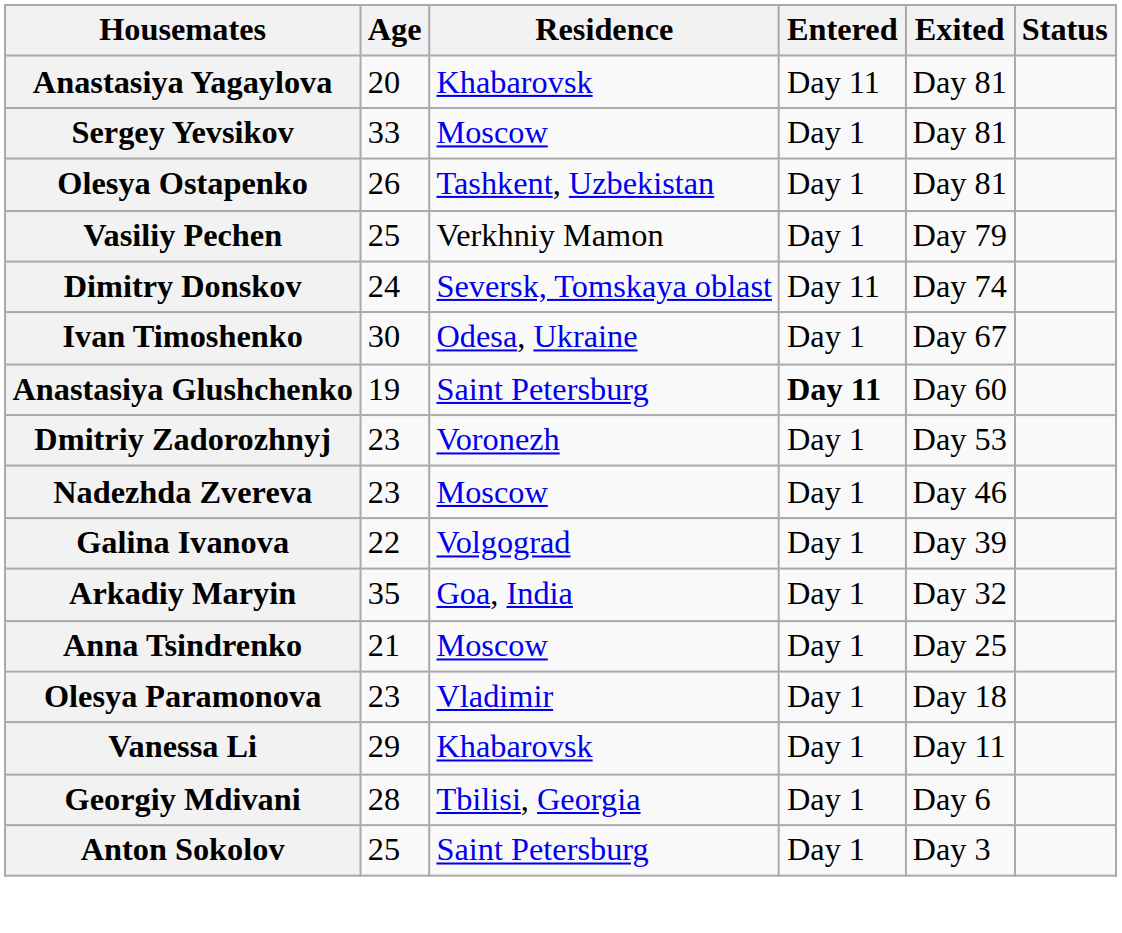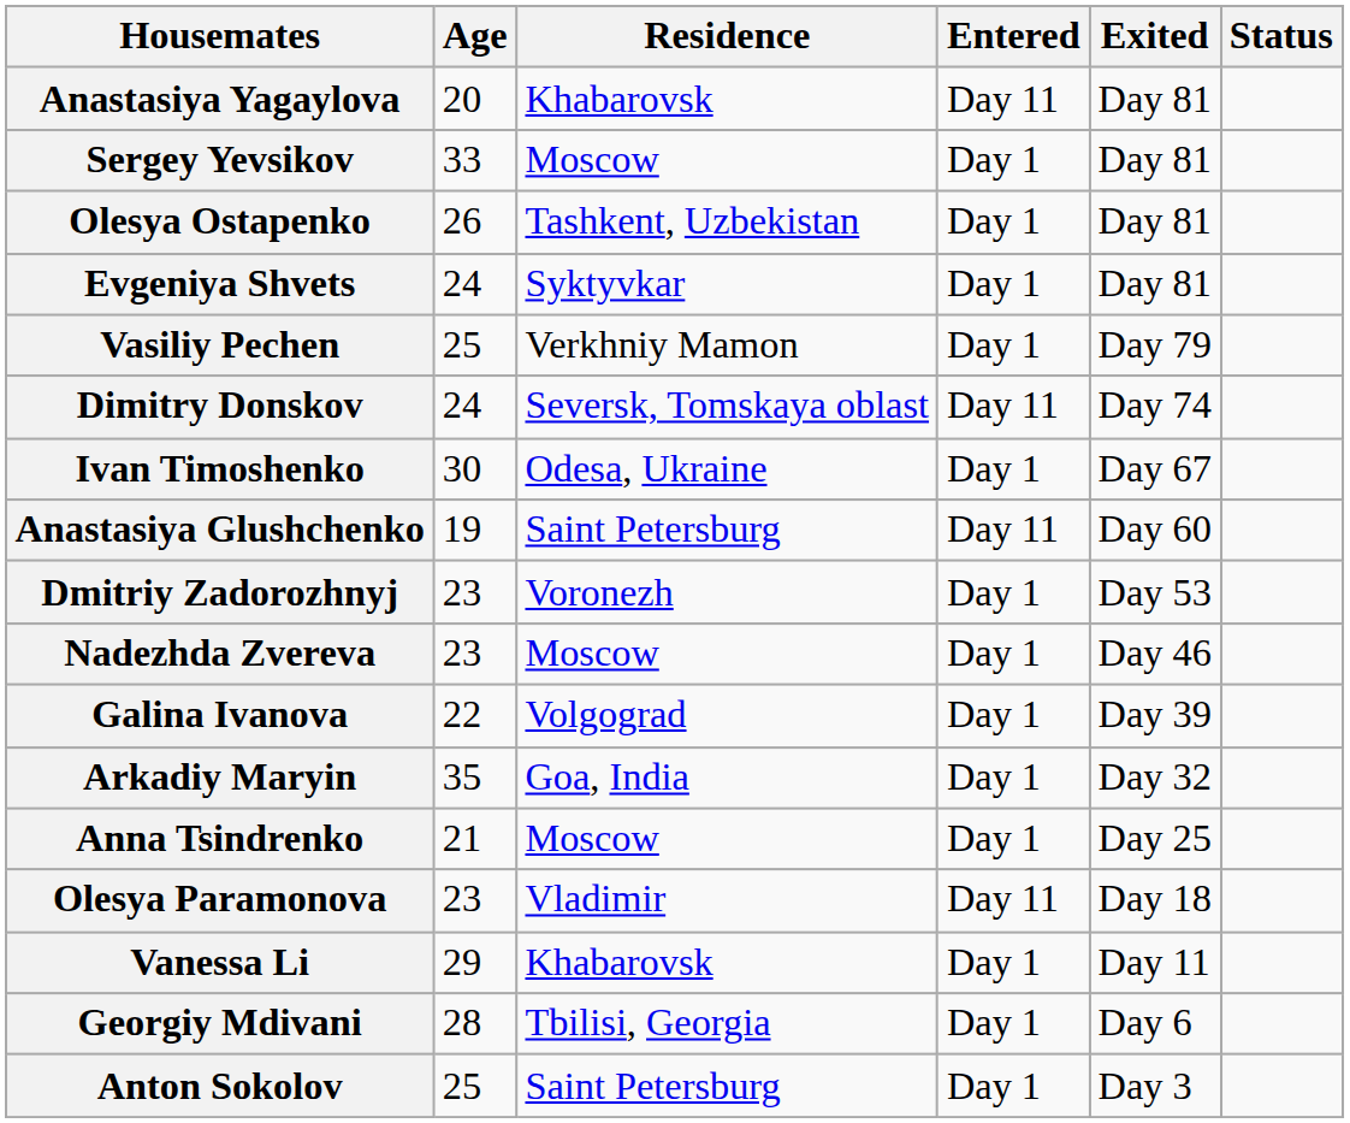 <table class="wikitable sortable">
 <tr>
 <th>Housemates</th>
 <th>Age</th>
 <th>Residence</th>
 <th>Entered</th>
 <th>Exited</th>
 <th>Status</th>
 </tr>
 <tr>
 <th>Anastasiya Yagaylova</th>
 <td>20</td>
 <td><a href='#'>Khabarovsk</a></td>
 <td>Day 11</td>
 <td>Day 81</td>
 <td></td>
 </tr>
 <tr>
 <th>Sergey Yevsikov</th>
 <td>33</td>
 <td><a href='#'>Moscow</a></td>
 <td>Day 1</td>
 <td>Day 81</td>
 <td></td>
 </tr>
 <tr>
 <th>Olesya Ostapenko</th>
 <td>26</td>
 <td><a href='#'>Tashkent</a>, <a href='#'>Uzbekistan</a></td>
 <td>Day 1</td>
 <td>Day 81</td>
 <td></td>
 </tr>
 <tr>
+<th>Evgeniya Shvets</th>
+<td>24</td>
+<td><a href='#'>Syktyvkar</a></td>
+<td>Day 1</td>
+<td>Day 81</td>
+<td></td>
+</tr>
+<tr>
 <th>Vasiliy Pechen</th>
 <td>25</td>
 <td>Verkhniy Mamon</td>
 <td>Day 1</td>
 <td>Day 79</td>
 <td></td>
 </tr>
 <tr>
 <th>Dimitry Donskov</th>
 <td>24</td>
 <td><a href='#'>Seversk, Tomskaya oblast</a></td>
 <td>Day 11</td>
 <td>Day 74</td>
 <td></td>
 </tr>
 <tr>
 <th>Ivan Timoshenko</th>
 <td>30</td>
 <td><a href='#'>Odesa</a>, <a href='#'>Ukraine</a></td>
 <td>Day 1</td>
 <td>Day 67</td>
 <td></td>
 </tr>
 <tr>
 <th>Anastasiya Glushchenko</th>
 <td>19</td>
 <td><a href='#'>Saint Petersburg</a></td>
-<td><strong>Day 11</strong></td>
+<td>Day 11</td>
 <td>Day 60</td>
 <td></td>
 </tr>
 <tr>
 <th>Dmitriy Zadorozhnyj</th>
 <td>23</td>
 <td><a href='#'>Voronezh</a></td>
 <td>Day 1</td>
 <td>Day 53</td>
 <td></td>
 </tr>
 <tr>
 <th>Nadezhda Zvereva</th>
 <td>23</td>
 <td><a href='#'>Moscow</a></td>
 <td>Day 1</td>
 <td>Day 46</td>
 <td></td>
 </tr>
 <tr>
 <th>Galina Ivanova</th>
 <td>22</td>
 <td><a href='#'>Volgograd</a></td>
 <td>Day 1</td>
 <td>Day 39</td>
 <td></td>
 </tr>
 <tr>
 <th>Arkadiy Maryin</th>
 <td>35</td>
 <td><a href='#'>Goa</a>, <a href='#'>India</a></td>
 <td>Day 1</td>
 <td>Day 32</td>
 <td></td>
 </tr>
 <tr>
 <th>Anna Tsindrenko</th>
 <td>21</td>
 <td><a href='#'>Moscow</a></td>
 <td>Day 1</td>
 <td>Day 25</td>
 <td></td>
 </tr>
 <tr>
 <th>Olesya Paramonova</th>
 <td>23</td>
 <td><a href='#'>Vladimir</a></td>
-<td>Day 1</td>
+<td>Day 11</td>
 <td>Day 18</td>
 <td></td>
 </tr>
 <tr>
 <th>Vanessa Li</th>
 <td>29</td>
 <td><a href='#'>Khabarovsk</a></td>
 <td>Day 1</td>
 <td>Day 11</td>
 <td></td>
 </tr>
 <tr>
 <th>Georgiy Mdivani</th>
 <td>28</td>
 <td><a href='#'>Tbilisi</a>, <a href='#'>Georgia</a></td>
 <td>Day 1</td>
 <td>Day 6</td>
 <td></td>
 </tr>
 <tr>
 <th>Anton Sokolov</th>
 <td>25</td>
 <td><a href='#'>Saint Petersburg</a></td>
 <td>Day 1</td>
 <td>Day 3</td>
 <td></td>
 </tr>
 </table>
